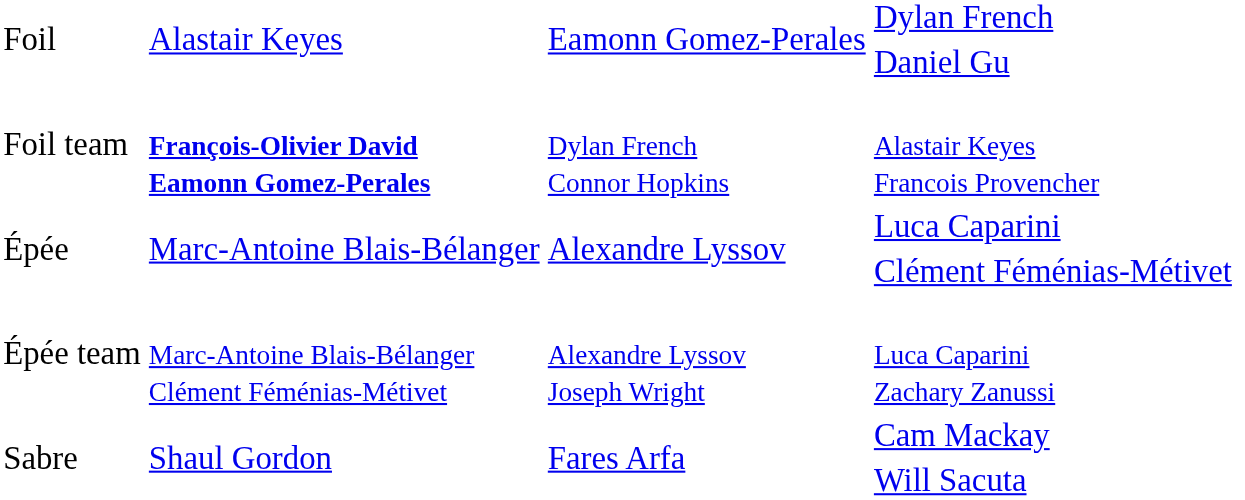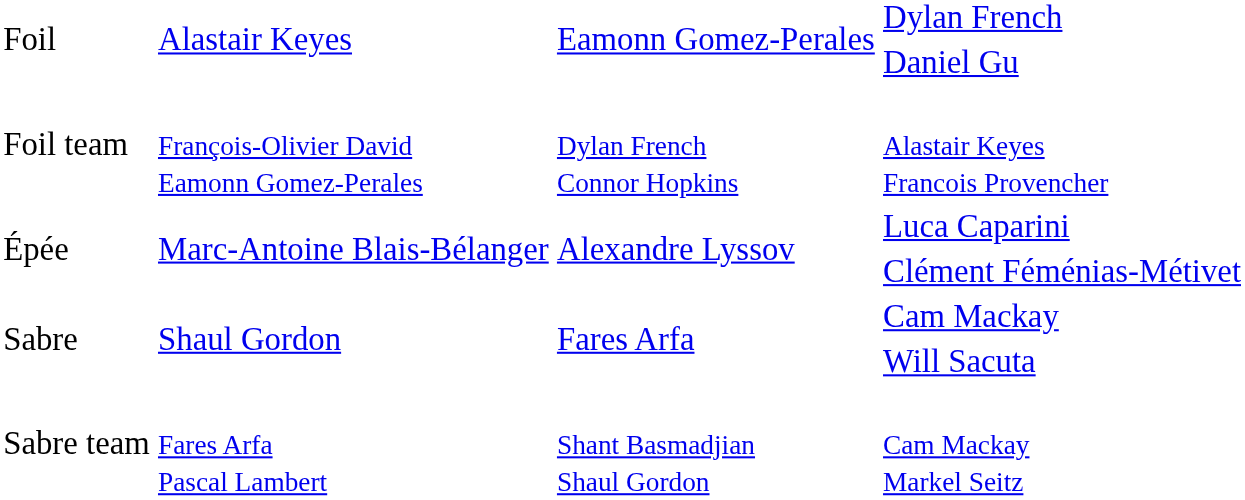 <table>
 <tr>
 <td rowspan=2>Foil</td>
 <td rowspan=2><a href='#'>Alastair Keyes</a><br> </td>
 <td rowspan=2><a href='#'>Eamonn Gomez-Perales</a><br> </td>
 <td><a href='#'>Dylan French</a><br> </td>
 </tr>
 <tr>
 <td><a href='#'>Daniel Gu</a><br> </td>
 </tr>
 <tr>
 <td>Foil team</td>
-<td><strong><br><small><a href='#'>François-Olivier David</a><br><a href='#'>Eamonn Gomez-Perales</a> </small></strong></td>
+<td><br><small><a href='#'>François-Olivier David</a><br><a href='#'>Eamonn Gomez-Perales</a> </small></td>
 <td><br><small><a href='#'>Dylan French</a><br><a href='#'>Connor Hopkins</a> </small></td>
 <td><br><small><a href='#'>Alastair Keyes</a><br><a href='#'>Francois Provencher</a> </small></td>
 </tr>
 <tr>
 <td rowspan=2>Épée</td>
 <td rowspan=2><a href='#'>Marc-Antoine Blais-Bélanger</a><br> </td>
 <td rowspan=2><a href='#'>Alexandre Lyssov</a><br> </td>
 <td><a href='#'>Luca Caparini</a><br> </td>
 </tr>
 <tr>
 <td><a href='#'>Clément Féménias-Métivet</a><br> </td>
 </tr>
 <tr>
-<td>Épée team</td>
-<td><br><small><a href='#'>Marc-Antoine Blais-Bélanger</a><br><a href='#'>Clément Féménias-Métivet</a> </small></td>
-<td><br><small><a href='#'>Alexandre Lyssov</a><br><a href='#'>Joseph Wright</a> </small></td>
-<td><br><small><a href='#'>Luca Caparini</a><br><a href='#'>Zachary Zanussi</a> </small></td>
-</tr>
-<tr>
 <td rowspan=2>Sabre</td>
 <td rowspan=2><a href='#'>Shaul Gordon</a><br> </td>
 <td rowspan=2><a href='#'>Fares Arfa</a><br> </td>
 <td><a href='#'>Cam Mackay</a><br> </td>
 </tr>
 <tr>
 <td><a href='#'>Will Sacuta</a><br> </td>
 </tr>
+<tr>
+<td>Sabre team</td>
+<td><br><small><a href='#'>Fares Arfa</a><br><a href='#'>Pascal Lambert</a> </small></td>
+<td><br><small><a href='#'>Shant Basmadjian</a><br><a href='#'>Shaul Gordon</a> </small></td>
+<td><br><small><a href='#'>Cam Mackay</a><br><a href='#'>Markel Seitz</a> </small></td>
+</tr>
 </table>
